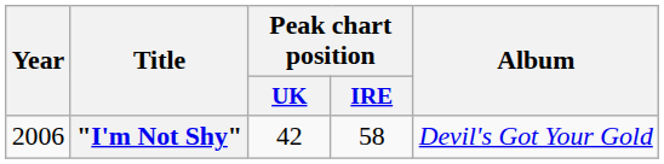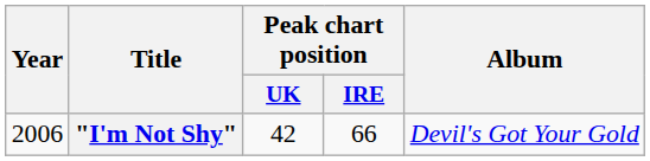 <table class="wikitable plainrowheaders" style="text-align:center">
 <tr>
 <th scope="col" rowspan="2">Year</th>
 <th scope="col" rowspan="2">Title</th>
 <th scope="col" colspan="2">Peak chart position</th>
 <th scope="col" rowspan="2">Album</th>
 </tr>
 <tr>
 <th scope="col" style="width:3em;font-size:90%;"><a href='#'>UK</a></th>
 <th scope="col" style="width:3em;font-size:90%;"><a href='#'>IRE</a></th>
 </tr>
 <tr>
 <td>2006</td>
 <th scope="row">"<a href='#'>I'm Not Shy</a>"</th>
 <td>42</td>
-<td>58</td>
+<td>66</td>
 <td><em><a href='#'>Devil's Got Your Gold</a></em></td>
 </tr>
 </table>
